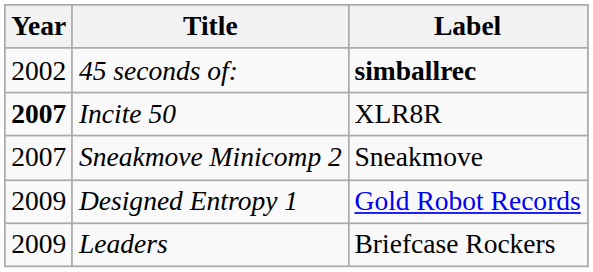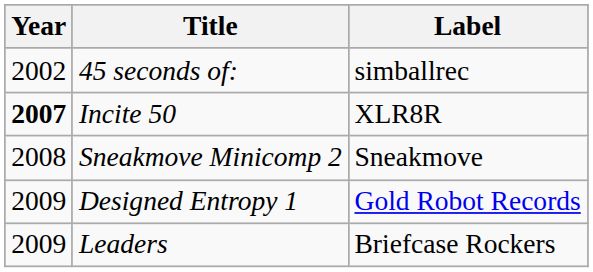 <table class="wikitable">
 <tr>
 <th>Year</th>
 <th>Title</th>
 <th>Label</th>
 </tr>
 <tr>
 <td>2002</td>
 <td><em>45 seconds of:</em></td>
-<td><strong>simballrec</strong></td>
+<td>simballrec</td>
 </tr>
 <tr>
 <td><strong>2007</strong></td>
 <td><em>Incite 50</em></td>
 <td>XLR8R</td>
 </tr>
 <tr>
-<td>2007</td>
+<td>2008</td>
 <td><em>Sneakmove Minicomp 2</em></td>
 <td>Sneakmove</td>
 </tr>
 <tr>
 <td>2009</td>
 <td><em>Designed Entropy 1</em></td>
 <td><a href='#'>Gold Robot Records</a></td>
 </tr>
 <tr>
 <td>2009</td>
 <td><em>Leaders</em></td>
 <td>Briefcase Rockers</td>
 </tr>
 </table>
